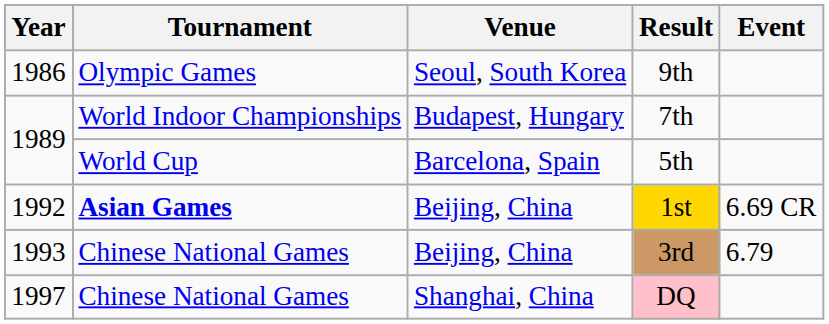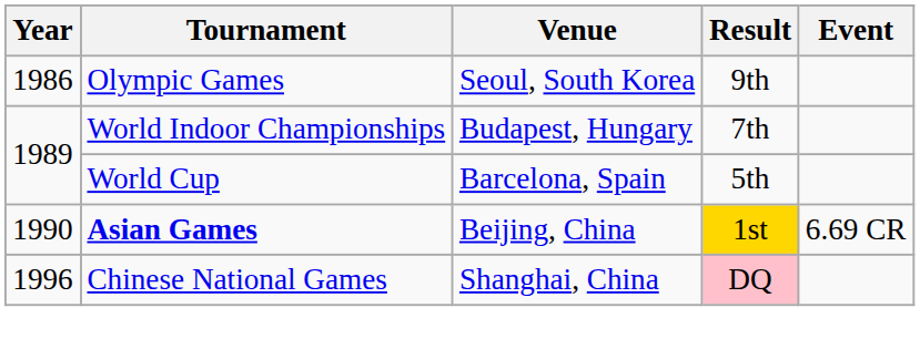 <table class="wikitable" style="border-collapse: collapse; font-size: 90%;">
 <tr>
 <th>Year</th>
 <th>Tournament</th>
 <th>Venue</th>
 <th>Result</th>
 <th>Event</th>
 </tr>
 <tr>
 <td>1986</td>
 <td><a href='#'>Olympic Games</a></td>
 <td><a href='#'>Seoul</a>, <a href='#'>South Korea</a></td>
 <td align="center">9th</td>
 <td></td>
 </tr>
 <tr>
 <td rowspan=2>1989</td>
 <td><a href='#'>World Indoor Championships</a></td>
 <td><a href='#'>Budapest</a>, <a href='#'>Hungary</a></td>
 <td align="center">7th</td>
 <td></td>
 </tr>
 <tr>
 <td><a href='#'>World Cup</a></td>
 <td><a href='#'>Barcelona</a>, <a href='#'>Spain</a></td>
 <td align="center">5th</td>
 <td></td>
 </tr>
 <tr>
-<td>1992</td>
+<td>1990</td>
 <td><strong><a href='#'>Asian Games</a></strong></td>
 <td><a href='#'>Beijing</a>, <a href='#'>China</a></td>
 <td bgcolor="gold" align="center">1st</td>
 <td>6.69 CR</td>
 </tr>
 <tr>
-<td>1993</td>
-<td><a href='#'>Chinese National Games</a></td>
-<td><a href='#'>Beijing</a>, <a href='#'>China</a></td>
-<td bgcolor="cc9966" align="center">3rd</td>
-<td>6.79</td>
-</tr>
-<tr>
-<td>1997</td>
+<td>1996</td>
 <td><a href='#'>Chinese National Games</a></td>
 <td><a href='#'>Shanghai</a>, <a href='#'>China</a></td>
 <td bgcolor="pink" align="center">DQ</td>
 <td></td>
 </tr>
 </table>
